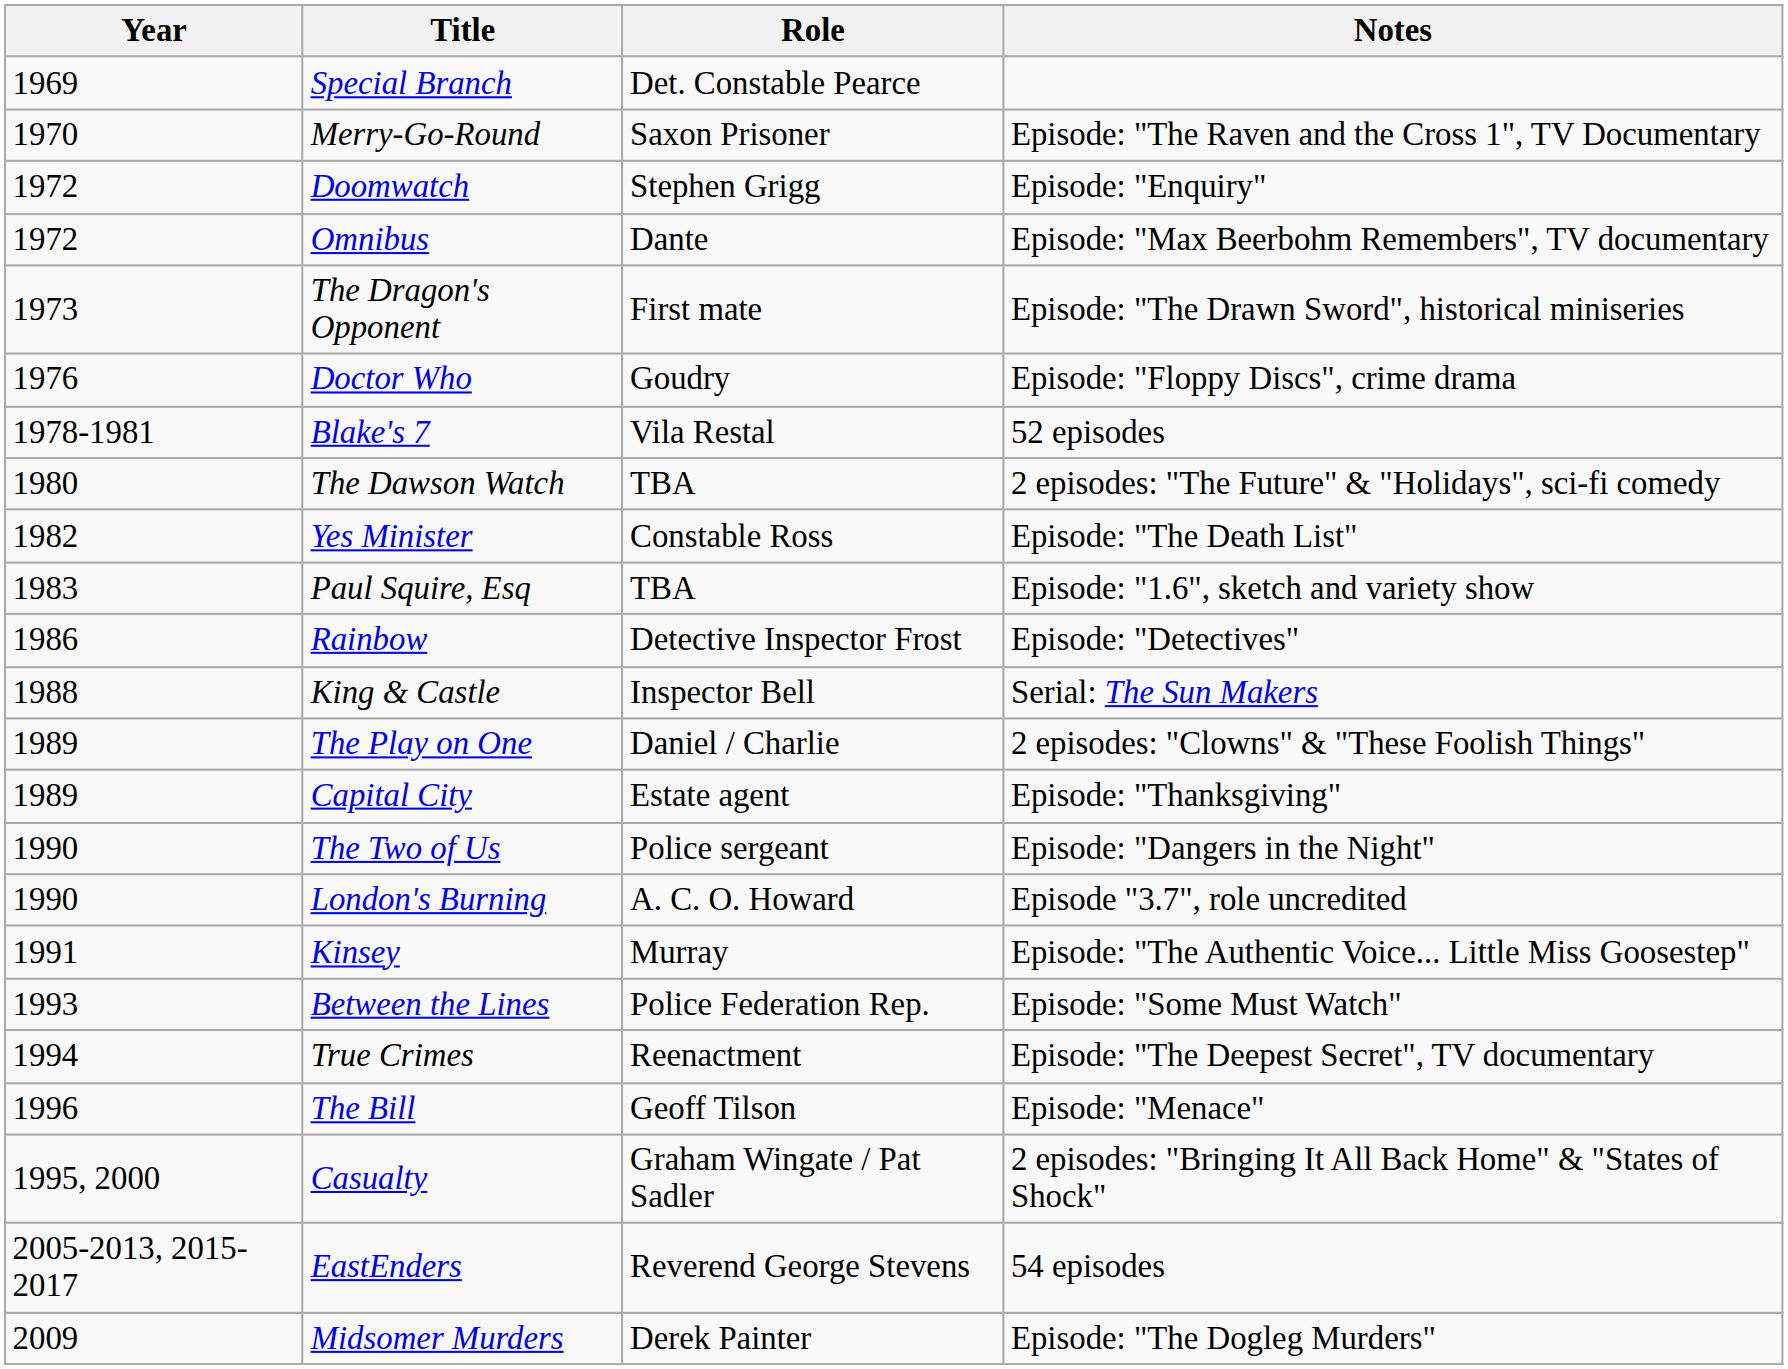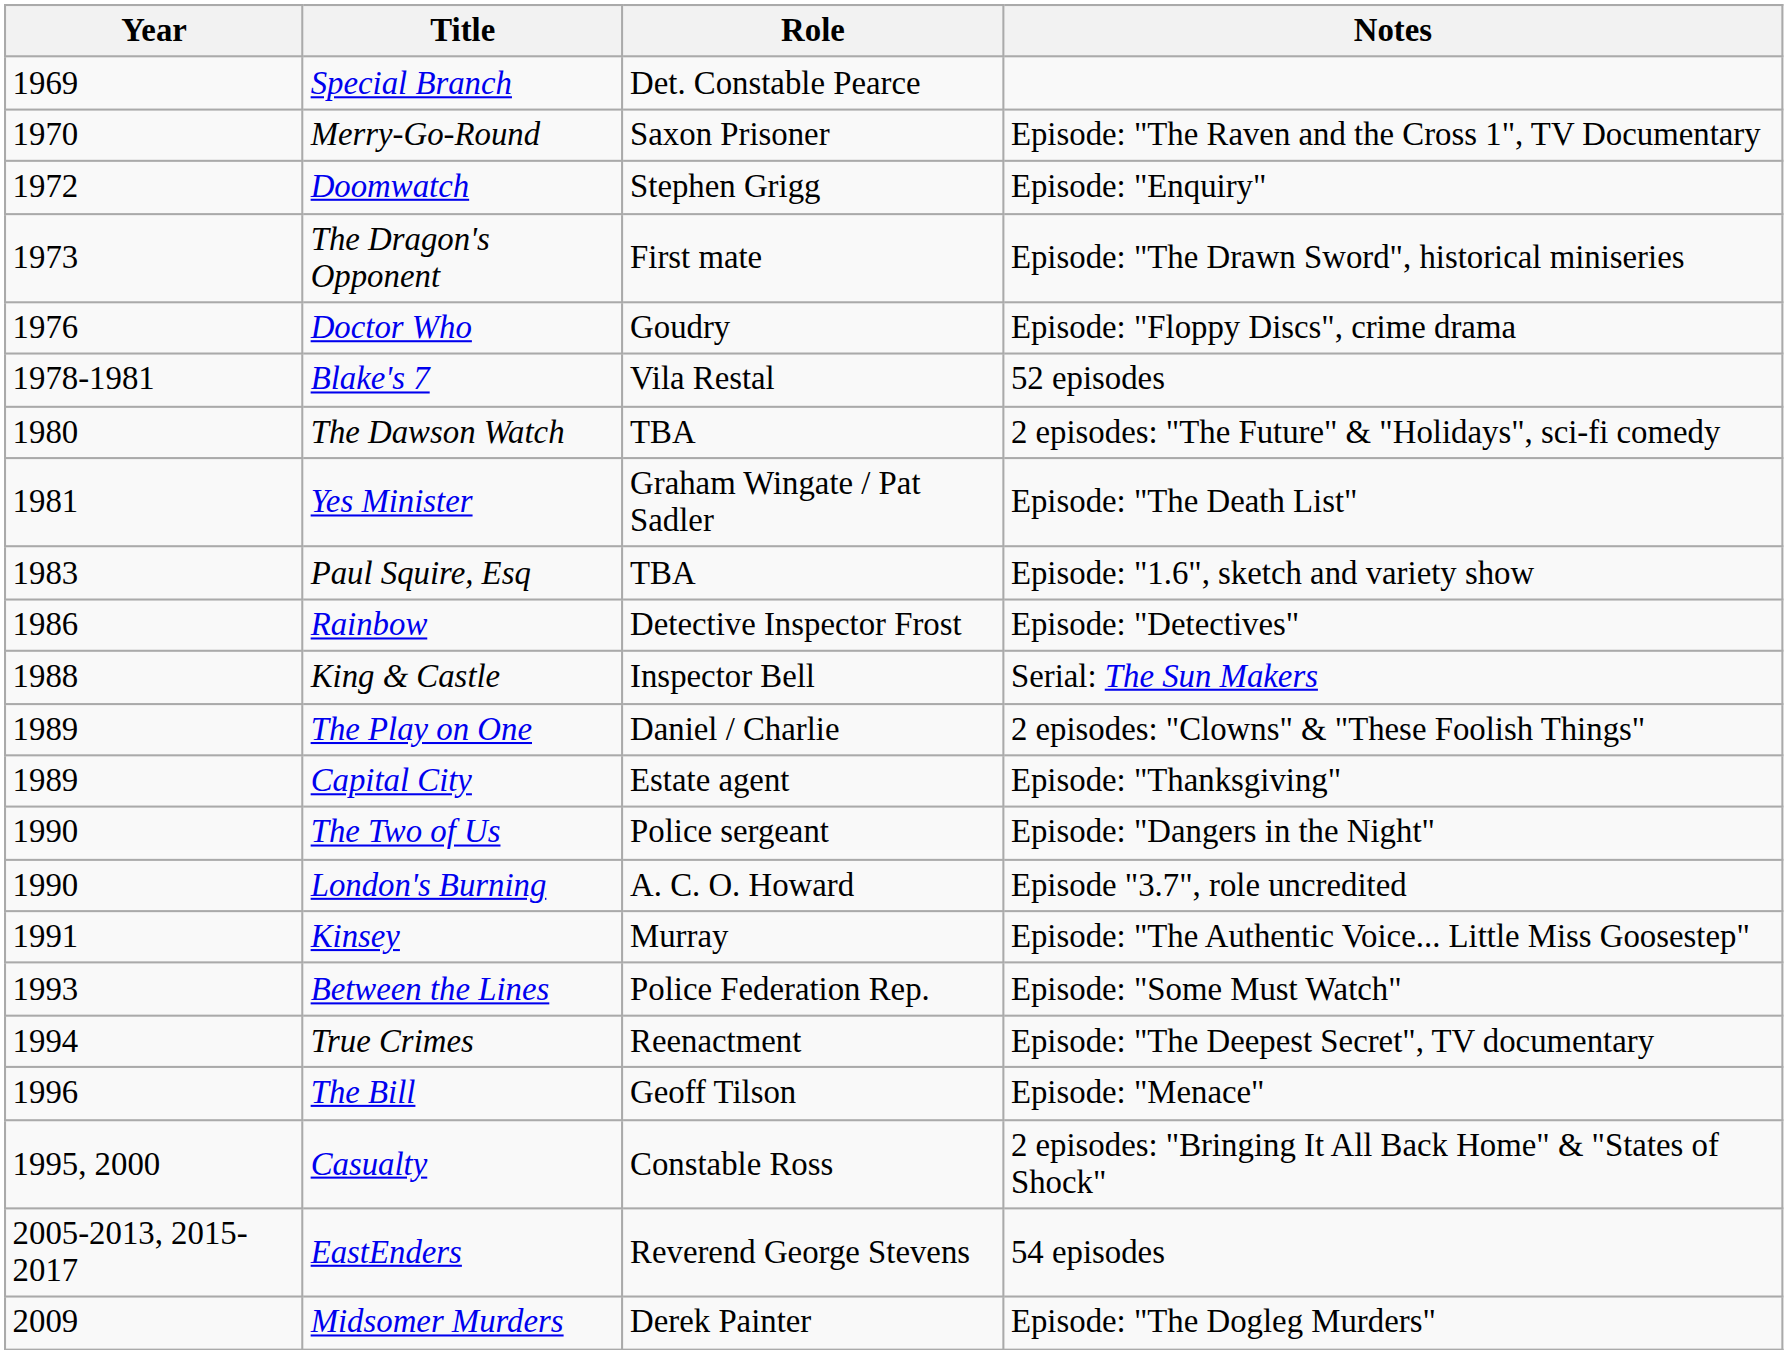 <table class="wikitable">
 <tr>
 <th>Year</th>
 <th>Title</th>
 <th>Role</th>
 <th>Notes</th>
 </tr>
 <tr>
 <td>1969</td>
 <td><em><a href='#'>Special Branch</a></em></td>
 <td>Det. Constable Pearce</td>
 <td></td>
 </tr>
 <tr>
 <td>1970</td>
 <td><em>Merry-Go-Round</em></td>
 <td>Saxon Prisoner</td>
 <td>Episode: "The Raven and the Cross 1", TV Documentary</td>
 </tr>
 <tr>
 <td>1972</td>
 <td><em><a href='#'>Doomwatch</a></em></td>
 <td>Stephen Grigg</td>
 <td>Episode: "Enquiry"</td>
 </tr>
 <tr>
-<td>1972</td>
-<td><em><a href='#'>Omnibus</a></em></td>
-<td>Dante</td>
-<td>Episode: "Max Beerbohm Remembers", TV documentary</td>
-</tr>
-<tr>
 <td>1973</td>
 <td><em>The Dragon's Opponent</em></td>
 <td>First mate</td>
 <td>Episode: "The Drawn Sword", historical miniseries</td>
 </tr>
 <tr>
 <td>1976</td>
 <td><em><a href='#'>Doctor Who</a></em></td>
 <td>Goudry</td>
 <td>Episode: "Floppy Discs", crime drama</td>
 </tr>
 <tr>
 <td>1978-1981</td>
 <td><em><a href='#'>Blake's 7</a></em></td>
 <td>Vila Restal</td>
 <td>52 episodes</td>
 </tr>
 <tr>
 <td>1980</td>
 <td><em>The Dawson Watch</em></td>
 <td>TBA</td>
 <td>2 episodes: "The Future" & "Holidays", sci-fi comedy</td>
 </tr>
 <tr>
-<td>1982</td>
+<td>1981</td>
 <td><em><a href='#'>Yes Minister</a></em></td>
-<td>Constable Ross</td>
+<td>Graham Wingate / Pat Sadler</td>
 <td>Episode: "The Death List"</td>
 </tr>
 <tr>
 <td>1983</td>
 <td><em>Paul Squire, Esq</em></td>
 <td>TBA</td>
 <td>Episode: "1.6", sketch and variety show</td>
 </tr>
 <tr>
 <td>1986</td>
 <td><em><a href='#'>Rainbow</a></em></td>
 <td>Detective Inspector Frost</td>
 <td>Episode: "Detectives"</td>
 </tr>
 <tr>
 <td>1988</td>
 <td><em>King & Castle</em></td>
 <td>Inspector Bell</td>
 <td>Serial: <em><a href='#'>The Sun Makers</a></em></td>
 </tr>
 <tr>
 <td>1989</td>
 <td><em><a href='#'>The Play on One</a></em></td>
 <td>Daniel / Charlie</td>
 <td>2 episodes: "Clowns" & "These Foolish Things"</td>
 </tr>
 <tr>
 <td>1989</td>
 <td><em><a href='#'>Capital City</a></em></td>
 <td>Estate agent</td>
 <td>Episode: "Thanksgiving"</td>
 </tr>
 <tr>
 <td>1990</td>
 <td><em><a href='#'>The Two of Us</a></em></td>
 <td>Police sergeant</td>
 <td>Episode: "Dangers in the Night"</td>
 </tr>
 <tr>
 <td>1990</td>
 <td><em><a href='#'>London's Burning</a></em></td>
 <td>A. C. O. Howard</td>
 <td>Episode "3.7", role uncredited</td>
 </tr>
 <tr>
 <td>1991</td>
 <td><em><a href='#'>Kinsey</a></em></td>
 <td>Murray</td>
 <td>Episode: "The Authentic Voice... Little Miss Goosestep"</td>
 </tr>
 <tr>
 <td>1993</td>
 <td><em><a href='#'>Between the Lines</a></em></td>
 <td>Police Federation Rep.</td>
 <td>Episode: "Some Must Watch"</td>
 </tr>
 <tr>
 <td>1994</td>
 <td><em>True Crimes</em></td>
 <td>Reenactment</td>
 <td>Episode: "The Deepest Secret", TV documentary</td>
 </tr>
 <tr>
 <td>1996</td>
 <td><em><a href='#'>The Bill</a></em></td>
 <td>Geoff Tilson</td>
 <td>Episode: "Menace"</td>
 </tr>
 <tr>
 <td>1995, 2000</td>
 <td><em><a href='#'>Casualty</a></em></td>
-<td>Graham Wingate / Pat Sadler</td>
+<td>Constable Ross</td>
 <td>2 episodes: "Bringing It All Back Home" & "States of Shock"</td>
 </tr>
 <tr>
 <td>2005-2013, 2015-2017</td>
 <td><em><a href='#'>EastEnders</a></em></td>
 <td>Reverend George Stevens</td>
 <td>54 episodes</td>
 </tr>
 <tr>
 <td>2009</td>
 <td><em><a href='#'>Midsomer Murders</a></em></td>
 <td>Derek Painter</td>
 <td>Episode: "The Dogleg Murders"</td>
 </tr>
 <tr>
 </tr>
 </table>
